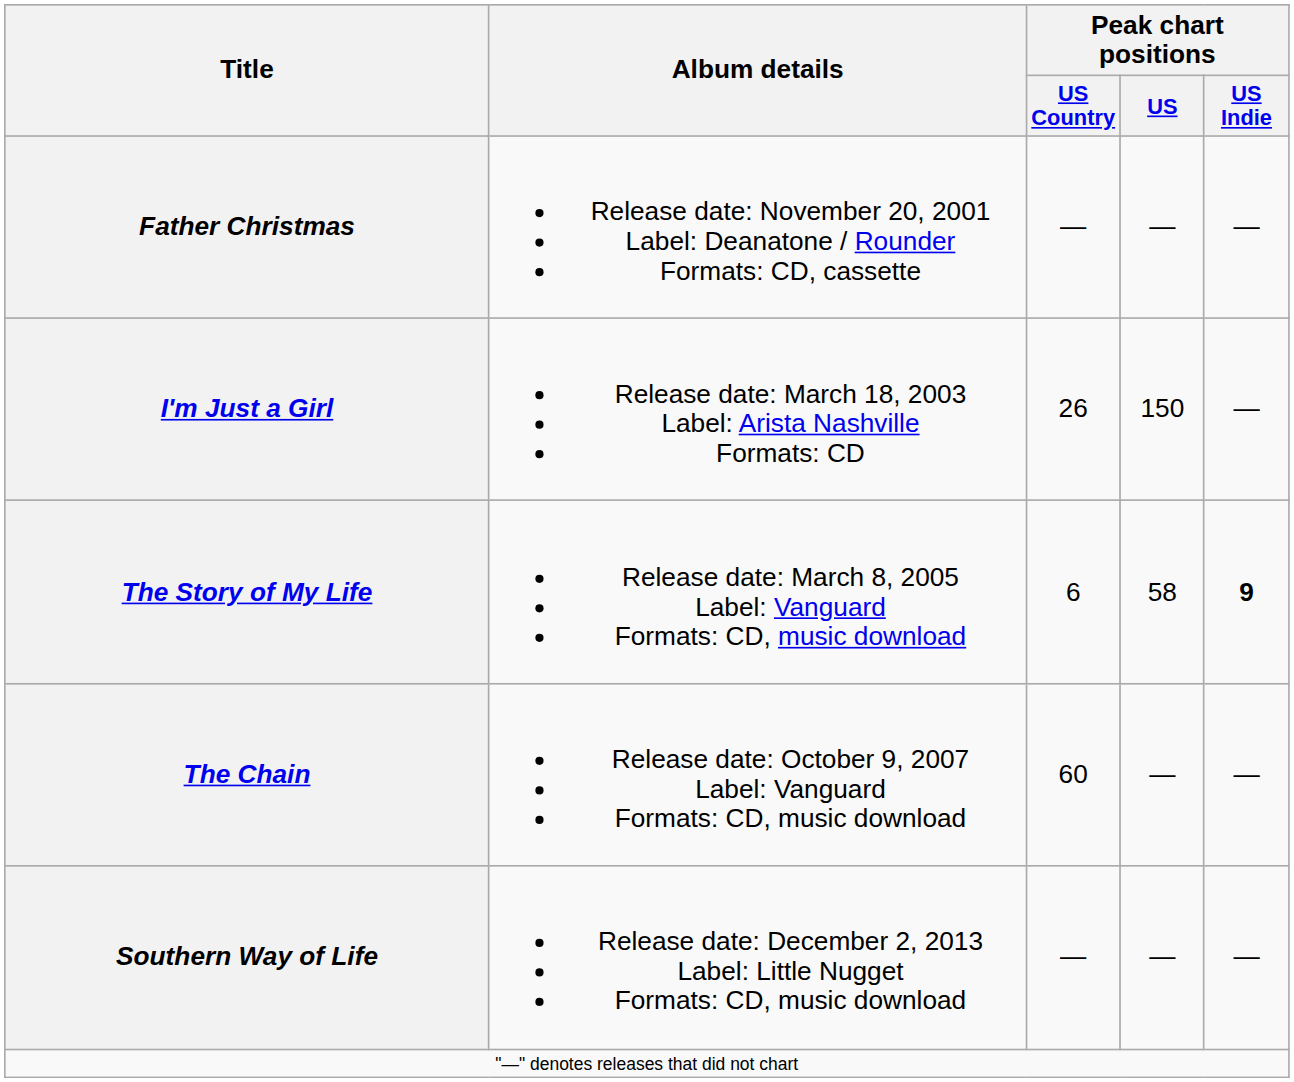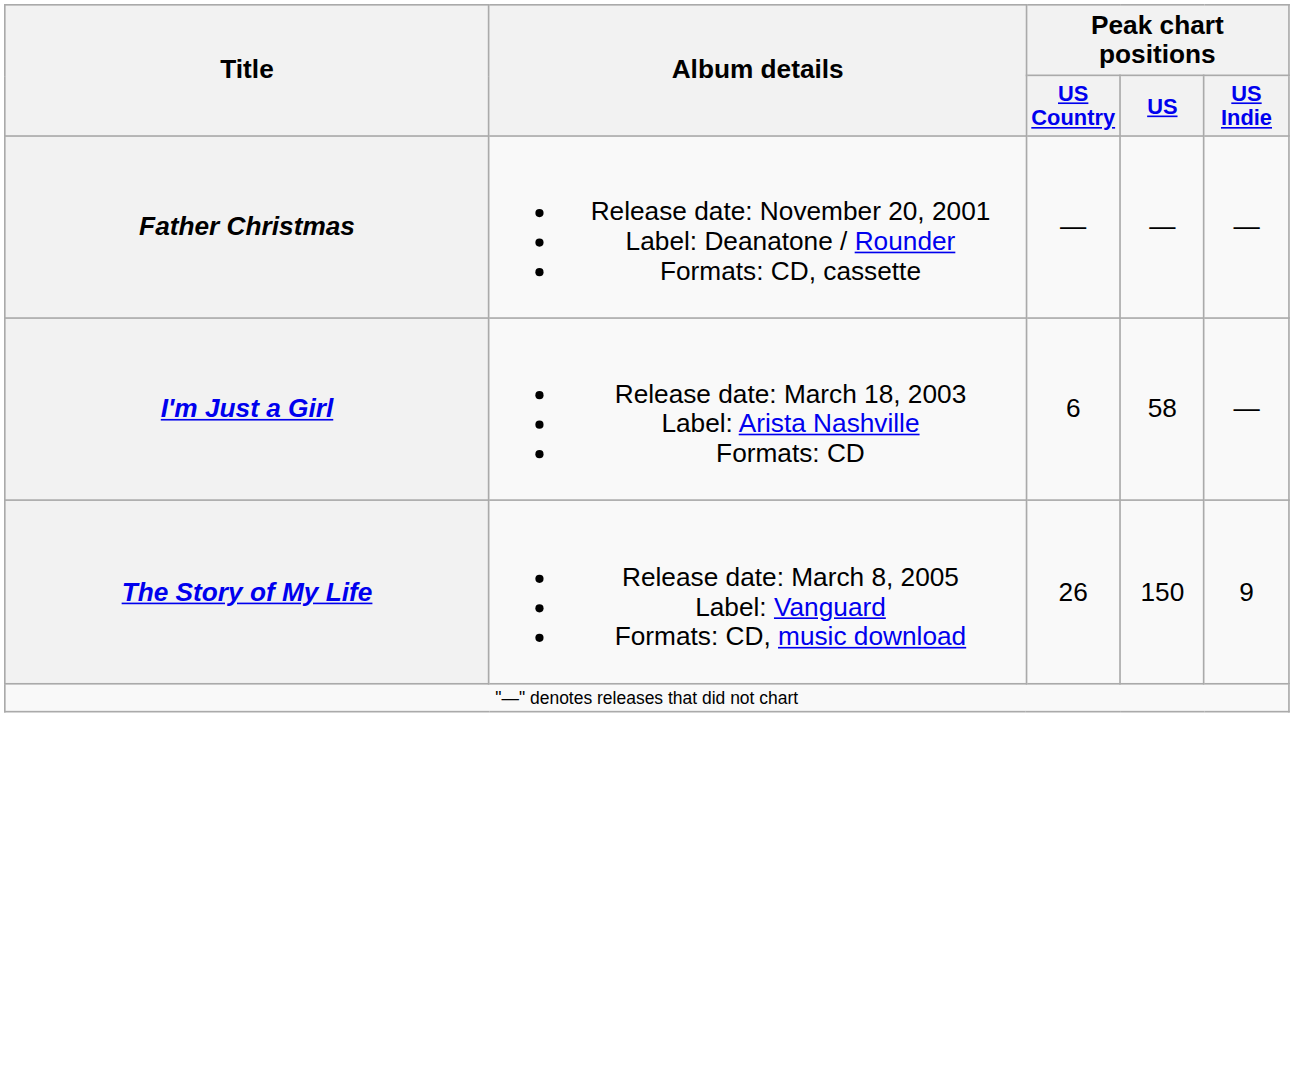 <table class="wikitable plainrowheaders" style="text-align:center;">
 <tr>
 <th rowspan="2" style="width:18em;">Title</th>
 <th rowspan="2" style="width:20em;">Album details</th>
 <th colspan="3">Peak chart positions</th>
 </tr>
 <tr style="font-size:smaller;">
 <th width="45"><a href='#'>US Country</a><br></th>
 <th width="45"><a href='#'>US</a><br></th>
 <th width="45"><a href='#'>US<br>Indie</a><br></th>
 </tr>
 <tr>
 <th scope="row"><em>Father Christmas</em></th>
 <td><br><ul><li>Release date: November 20, 2001</li><li>Label: Deanatone / <a href='#'>Rounder</a></li><li>Formats: CD, cassette</li></ul></td>
 <td>—</td>
 <td>—</td>
 <td>—</td>
 </tr>
 <tr>
 <th scope="row"><em><a href='#'>I'm Just a Girl</a></em></th>
 <td><br><ul><li>Release date: March 18, 2003</li><li>Label: <a href='#'>Arista Nashville</a></li><li>Formats: CD</li></ul></td>
-<td>26</td>
-<td>150</td>
+<td>6</td>
+<td>58</td>
 <td>—</td>
 </tr>
 <tr>
 <th scope="row"><em><a href='#'>The Story of My Life</a></em></th>
 <td><br><ul><li>Release date: March 8, 2005</li><li>Label: <a href='#'>Vanguard</a></li><li>Formats: CD, <a href='#'>music download</a></li></ul></td>
-<td>6</td>
-<td>58</td>
-<td><strong>9</strong></td>
-</tr>
-<tr>
-<th scope="row"><em><a href='#'>The Chain</a></em></th>
-<td><br><ul><li>Release date: October 9, 2007</li><li>Label: Vanguard</li><li>Formats: CD, music download</li></ul></td>
-<td>60</td>
-<td>—</td>
-<td>—</td>
-</tr>
-<tr>
-<th scope="row"><em>Southern Way of Life</em></th>
-<td><br><ul><li>Release date: December 2, 2013</li><li>Label: Little Nugget</li><li>Formats: CD, music download</li></ul></td>
-<td>—</td>
-<td>—</td>
-<td>—</td>
+<td>26</td>
+<td>150</td>
+<td>9</td>
 </tr>
 <tr>
 <td colspan="5" style="font-size:8pt">"—" denotes releases that did not chart</td>
 </tr>
 </table>
